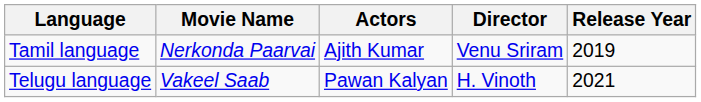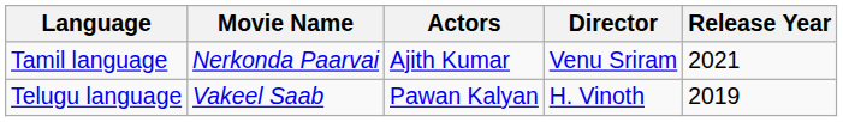 <table class="wikitable">
 <tr>
 <th>Language</th>
 <th>Movie Name</th>
 <th>Actors</th>
 <th>Director</th>
 <th>Release Year</th>
 </tr>
 <tr>
 <td><a href='#'>Tamil language</a></td>
 <td><em><a href='#'>Nerkonda Paarvai</a></em></td>
 <td><a href='#'>Ajith Kumar</a></td>
 <td><a href='#'>Venu Sriram</a></td>
-<td>2019</td>
+<td>2021</td>
 </tr>
 <tr>
 <td><a href='#'>Telugu language</a></td>
 <td><em><a href='#'>Vakeel Saab</a></em></td>
 <td><a href='#'>Pawan Kalyan</a></td>
 <td><a href='#'>H. Vinoth</a></td>
-<td>2021</td>
+<td>2019</td>
 </tr>
 </table>
